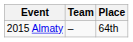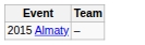 <table class="wikitable">
 <tr>
 <th>Event</th>
 <th>Team</th>
-<th>Place</th>
 </tr>
 <tr>
 <td>2015  <a href='#'>Almaty</a></td>
 <td>–</td>
-<td>64th</td>
 </tr>
 </table>
